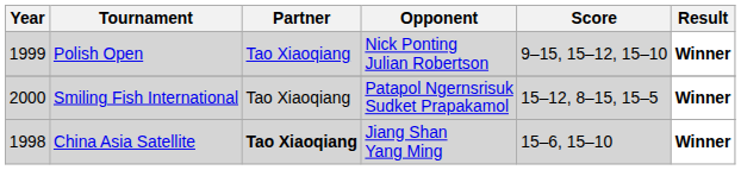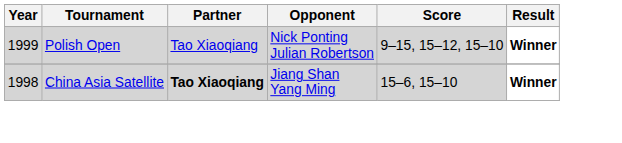 <table class="sortable wikitable" style="font-size: 90%;">
 <tr>
 <th>Year</th>
 <th>Tournament</th>
 <th>Partner</th>
 <th>Opponent</th>
 <th>Score</th>
 <th>Result</th>
 </tr>
 <tr style="background:#D5D5D5">
 <td align="center">1999</td>
 <td align="left"><a href='#'>Polish Open</a></td>
 <td align="left"> <a href='#'>Tao Xiaoqiang</a></td>
 <td align="left"> <a href='#'>Nick Ponting</a> <br>  <a href='#'>Julian Robertson</a></td>
 <td align="left">9–15, 15–12, 15–10</td>
 <td style="text-align:left; background:white"> <strong>Winner</strong></td>
 </tr>
 <tr>
 </tr>
-<tr style="background:#D5D5D5">
-<td align="center">2000</td>
-<td align="left"><a href='#'>Smiling Fish International</a></td>
-<td align="left"> Tao Xiaoqiang</td>
-<td align="left"> <a href='#'>Patapol Ngernsrisuk</a> <br>  <a href='#'>Sudket Prapakamol</a></td>
-<td align="left">15–12, 8–15, 15–5</td>
-<td style="text-align:left; background:white"> <strong>Winner</strong></td>
-</tr>
 <tr>
 </tr>
 <tr style="background:#D5D5D5">
 <td align="center">1998</td>
 <td align="left"><a href='#'>China Asia Satellite</a></td>
 <td align="left"><strong> Tao Xiaoqiang</strong></td>
 <td align="left"> <a href='#'>Jiang Shan</a> <br>  <a href='#'>Yang Ming</a></td>
 <td align="left">15–6, 15–10</td>
 <td style="text-align:left; background:white"> <strong>Winner</strong></td>
 </tr>
 </table>
